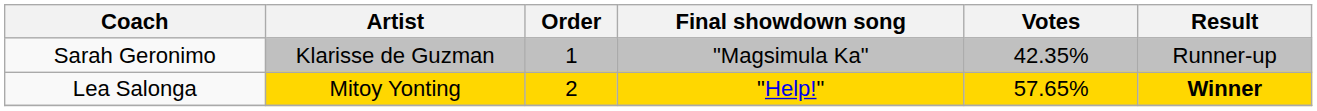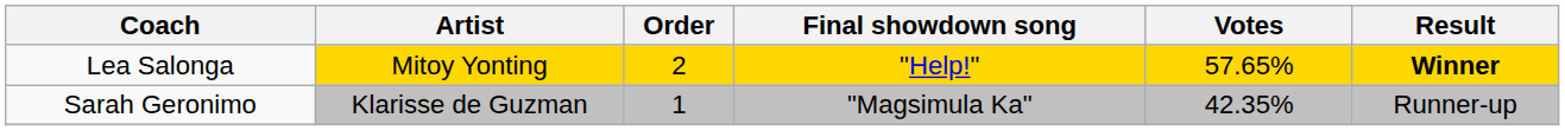 <table class="wikitable" style="text-align:center; line-height:17px; width:75%;">
 <tr>
 <th width="15%">Coach</th>
 <th width="15%">Artist</th>
 <th width="05%">Order</th>
 <th width="20%">Final showdown song</th>
 <th width="10%">Votes</th>
 <th width="10%">Result</th>
 </tr>
 <tr>
+<td>Lea Salonga</td>
+<td style="background:gold;">Mitoy Yonting</td>
+<td style="background:gold;">2</td>
+<td style="background:gold;">"<a href='#'>Help!</a>"</td>
+<td style="background:gold;">57.65%</td>
+<td style="background:gold;"><strong>Winner</strong></td>
+</tr>
+<tr>
 <td>Sarah Geronimo</td>
 <td style="background:silver;">Klarisse de Guzman</td>
 <td style="background:silver;">1</td>
 <td style="background:silver;">"Magsimula Ka"</td>
 <td style="background:silver;">42.35%</td>
 <td style="background:silver;">Runner-up</td>
 </tr>
 <tr>
-<td>Lea Salonga</td>
-<td style="background:gold;">Mitoy Yonting</td>
-<td style="background:gold;">2</td>
-<td style="background:gold;">"<a href='#'>Help!</a>"</td>
-<td style="background:gold;">57.65%</td>
-<td style="background:gold;"><strong>Winner</strong></td>
-</tr>
-<tr>
 </tr>
 </table>
